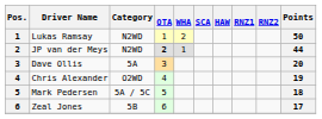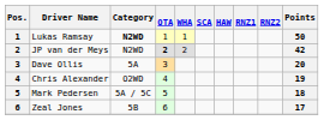 <table class="wikitable" style=font-size:85%;>
 <tr>
 <th>Pos.</th>
 <th>Driver Name</th>
 <th>Category</th>
 <th><br><a href='#'>OTA</a></th>
 <th><br><a href='#'>WHA</a></th>
 <th><br><a href='#'>SCA</a></th>
 <th><br><a href='#'>HAW</a></th>
 <th><br><a href='#'>RNZ1</a></th>
 <th><br><a href='#'>RNZ2</a></th>
 <th>Points</th>
 </tr>
 <tr>
 <th>1</th>
 <td> Lukas Ramsay</td>
-<td align=center>N2WD</td>
+<td align=center><strong>N2WD</strong></td>
 <td align=center style=background:#ffffbf;>1</td>
-<td align=center style=background:#ffffbf;>2</td>
+<td align=center style=background:#ffffbf;>1</td>
 <td align=center style=background:#;></td>
 <td align=center style=background:#;></td>
 <td align=center style=background:#;></td>
 <td align=center style=background:#;></td>
 <th>50</th>
 </tr>
 <tr>
 <th>2</th>
 <td> JP van der Meys</td>
 <td align=center>N2WD</td>
 <td align=center style=background:#dfdfdf;><strong>2</strong></td>
-<td align=center style=background:#dfdfdf;>1</td>
+<td align=center style=background:#dfdfdf;>2</td>
 <td align=center style=background:#;></td>
 <td align=center style=background:#;></td>
 <td align=center style=background:#;></td>
 <td align=center style=background:#;></td>
-<th>44</th>
+<th>42</th>
 </tr>
 <tr>
 <th>3</th>
 <td> Dave Ollis</td>
 <td align=center>5A</td>
 <td align=center style=background:#ffdf9f;>3</td>
 <td align=center style=background:#;></td>
 <td align=center style=background:#;></td>
 <td align=center style=background:#;></td>
 <td align=center style=background:#;></td>
 <td align=center style=background:#;></td>
 <th>20</th>
 </tr>
 <tr>
 <th>4</th>
 <td> Chris Alexander</td>
 <td align=center>O2WD</td>
 <td align=center style=background:#dfffdf;>4</td>
 <td align=center style=background:#;></td>
 <td align=center style=background:#;></td>
 <td align=center style=background:#;></td>
 <td align=center style=background:#;></td>
 <td align=center style=background:#;></td>
 <th>19</th>
 </tr>
 <tr>
 <th>5</th>
 <td> Mark Pedersen</td>
 <td align=center>5A / 5C</td>
 <td align=center style=background:#dfffdf;>5</td>
 <td align=center style=background:#;></td>
 <td align=center style=background:#;></td>
 <td align=center style=background:#;></td>
 <td align=center style=background:#;></td>
 <td align=center style=background:#;></td>
 <th>18</th>
 </tr>
 <tr>
 <th>6</th>
 <td> Zeal Jones</td>
 <td align=center>5B</td>
 <td align=center style=background:#dfffdf;>6</td>
 <td align=center style=background:#;></td>
 <td align=center style=background:#;></td>
 <td align=center style=background:#;></td>
 <td align=center style=background:#;></td>
 <td align=center style=background:#;></td>
 <th>17</th>
 </tr>
 <tr>
 </tr>
 </table>
